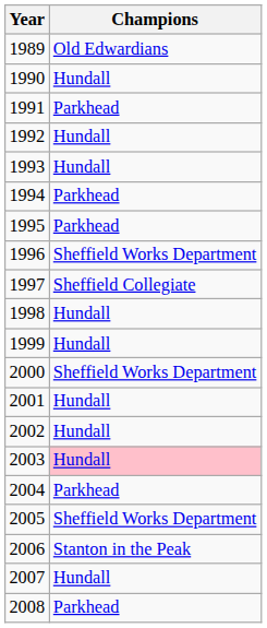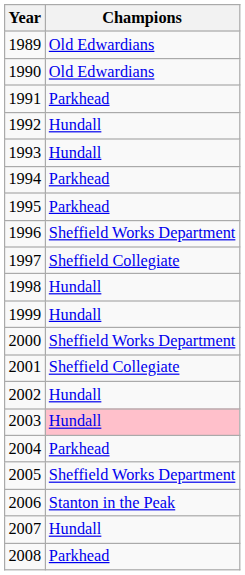 <table class="wikitable" style="font-size:85%">
 <tr>
 <th>Year</th>
 <th>Champions</th>
 </tr>
 <tr>
 <td>1989</td>
 <td><a href='#'>Old Edwardians</a></td>
 </tr>
 <tr>
 <td>1990</td>
-<td><a href='#'>Hundall</a></td>
+<td><a href='#'>Old Edwardians</a></td>
 </tr>
 <tr>
 <td>1991</td>
 <td><a href='#'>Parkhead</a></td>
 </tr>
 <tr>
 <td>1992</td>
 <td><a href='#'>Hundall</a></td>
 </tr>
 <tr>
 <td>1993</td>
 <td><a href='#'>Hundall</a></td>
 </tr>
 <tr>
 <td>1994</td>
 <td><a href='#'>Parkhead</a></td>
 </tr>
 <tr>
 <td>1995</td>
 <td><a href='#'>Parkhead</a></td>
 </tr>
 <tr>
 <td>1996</td>
 <td><a href='#'>Sheffield Works Department</a></td>
 </tr>
 <tr>
 <td>1997</td>
 <td><a href='#'>Sheffield Collegiate</a></td>
 </tr>
 <tr>
 <td>1998</td>
 <td><a href='#'>Hundall</a></td>
 </tr>
 <tr>
 <td>1999</td>
 <td><a href='#'>Hundall</a></td>
 </tr>
 <tr>
 <td>2000</td>
 <td><a href='#'>Sheffield Works Department</a></td>
 </tr>
 <tr>
 <td>2001</td>
-<td><a href='#'>Hundall</a></td>
+<td><a href='#'>Sheffield Collegiate</a></td>
 </tr>
 <tr>
 <td>2002</td>
 <td><a href='#'>Hundall</a></td>
 </tr>
 <tr>
 <td>2003</td>
 <td style="background: pink;"><a href='#'>Hundall</a></td>
 </tr>
 <tr>
 <td>2004</td>
 <td><a href='#'>Parkhead</a></td>
 </tr>
 <tr>
 <td>2005</td>
 <td><a href='#'>Sheffield Works Department</a></td>
 </tr>
 <tr>
 <td>2006</td>
 <td><a href='#'>Stanton in the Peak</a></td>
 </tr>
 <tr>
 <td>2007</td>
 <td><a href='#'>Hundall</a></td>
 </tr>
 <tr>
 <td>2008</td>
 <td><a href='#'>Parkhead</a></td>
 </tr>
 </table>
